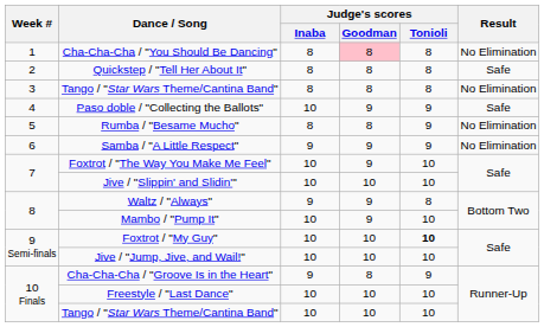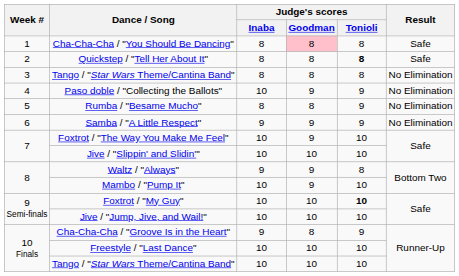 <table class="wikitable" style="text-align: center;">
 <tr>
 <th rowspan="2">Week #</th>
 <th rowspan="2">Dance / Song</th>
 <th colspan="3">Judge's scores</th>
 <th rowspan="2">Result</th>
 </tr>
 <tr>
 <th style="min-width: 4.5em;"><a href='#'>Inaba</a></th>
 <th style="min-width: 4.5em;"><a href='#'>Goodman</a></th>
 <th style="min-width: 4.5em;"><a href='#'>Tonioli</a></th>
 </tr>
 <tr>
 <td>1</td>
 <td><a href='#'>Cha-Cha-Cha</a> / "<a href='#'>You Should Be Dancing</a>"</td>
 <td>8</td>
 <td style="background: pink;">8</td>
 <td>8</td>
-<td>No Elimination</td>
+<td>Safe</td>
 </tr>
 <tr>
 <td>2</td>
 <td><a href='#'>Quickstep</a> / "<a href='#'>Tell Her About It</a>"</td>
 <td>8</td>
 <td>8</td>
-<td>8</td>
+<td><strong>8</strong></td>
 <td>Safe</td>
 </tr>
 <tr>
 <td>3</td>
 <td><a href='#'>Tango</a> / "<a href='#'><em>Star Wars</em> Theme/Cantina Band</a>"</td>
 <td>8</td>
 <td>8</td>
 <td>8</td>
 <td>No Elimination</td>
 </tr>
 <tr>
 <td>4</td>
 <td><a href='#'>Paso doble</a> / "Collecting the Ballots"</td>
 <td>10</td>
 <td>9</td>
 <td>9</td>
-<td>Safe</td>
+<td>No Elimination</td>
 </tr>
 <tr>
 <td>5</td>
 <td><a href='#'>Rumba</a> / "<a href='#'>Besame Mucho</a>"</td>
 <td>8</td>
 <td>8</td>
 <td>9</td>
 <td>No Elimination</td>
 </tr>
 <tr>
 <td>6</td>
 <td><a href='#'>Samba</a> / "<a href='#'>A Little Respect</a>"</td>
 <td>9</td>
 <td>9</td>
 <td>9</td>
 <td>No Elimination</td>
 </tr>
 <tr>
 <td rowspan="2">7</td>
 <td><a href='#'>Foxtrot</a> / "<a href='#'>The Way You Make Me Feel</a>"</td>
 <td>10</td>
 <td>9</td>
 <td>10</td>
 <td rowspan="2">Safe</td>
 </tr>
 <tr>
 <td><a href='#'>Jive</a> / "<a href='#'>Slippin' and Slidin'</a>"</td>
 <td>10</td>
 <td>10</td>
 <td>10</td>
 </tr>
 <tr>
 <td rowspan="2">8</td>
 <td><a href='#'>Waltz</a> / "<a href='#'>Always</a>"</td>
 <td>9</td>
 <td>9</td>
 <td>8</td>
 <td rowspan="2">Bottom Two</td>
 </tr>
 <tr>
 <td><a href='#'>Mambo</a> / "<a href='#'>Pump It</a>"</td>
 <td>10</td>
 <td>9</td>
 <td>10</td>
 </tr>
 <tr>
 <td rowspan="2">9<br><small>Semi-finals</small></td>
 <td><a href='#'>Foxtrot</a> / "<a href='#'>My Guy</a>"</td>
 <td>10</td>
 <td>10</td>
 <td><strong>10</strong></td>
 <td rowspan="2">Safe</td>
 </tr>
 <tr>
 <td><a href='#'>Jive</a> / "<a href='#'>Jump, Jive, and Wail!</a>"</td>
 <td>10</td>
 <td>10</td>
 <td>10</td>
 </tr>
 <tr>
 <td rowspan="3">10<br><small>Finals</small></td>
 <td><a href='#'>Cha-Cha-Cha</a> / "<a href='#'>Groove Is in the Heart</a>"</td>
 <td>9</td>
 <td>8</td>
 <td>9</td>
 <td rowspan="3">Runner-Up</td>
 </tr>
 <tr>
 <td><a href='#'>Freestyle</a> / "<a href='#'>Last Dance</a>"</td>
 <td>10</td>
 <td>10</td>
 <td>10</td>
 </tr>
 <tr>
 <td><a href='#'>Tango</a> / "<a href='#'><em>Star Wars</em> Theme/Cantina Band</a>"</td>
 <td>10</td>
 <td>10</td>
 <td>10</td>
 </tr>
 </table>
